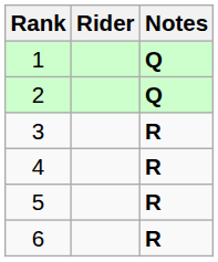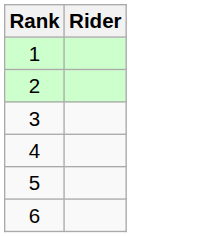 <table class="wikitable" style="font-size:95%" style="width:25em;">
 <tr>
 <th>Rank</th>
 <th>Rider</th>
-<th>Notes</th>
 </tr>
 <tr bgcolor=ccffcc>
 <td align=center>1</td>
 <td></td>
-<td><strong>Q</strong></td>
 </tr>
 <tr bgcolor=ccffcc>
 <td align=center>2</td>
 <td></td>
-<td><strong>Q</strong></td>
 </tr>
 <tr>
 <td align=center>3</td>
 <td></td>
-<td><strong>R</strong></td>
 </tr>
 <tr>
 <td align=center>4</td>
 <td></td>
-<td><strong>R</strong></td>
 </tr>
 <tr>
 <td align=center>5</td>
 <td></td>
-<td><strong>R</strong></td>
 </tr>
 <tr>
 <td align=center>6</td>
 <td></td>
-<td><strong>R</strong></td>
 </tr>
 </table>
